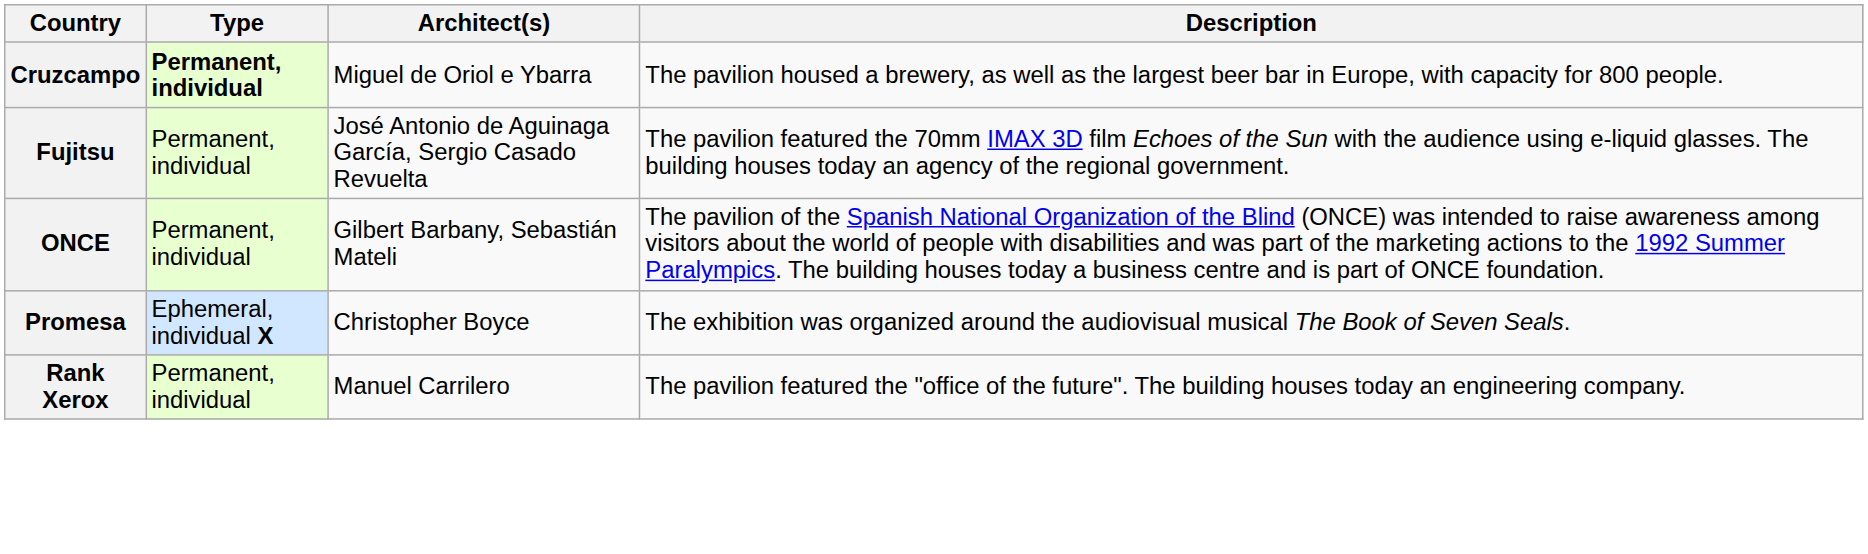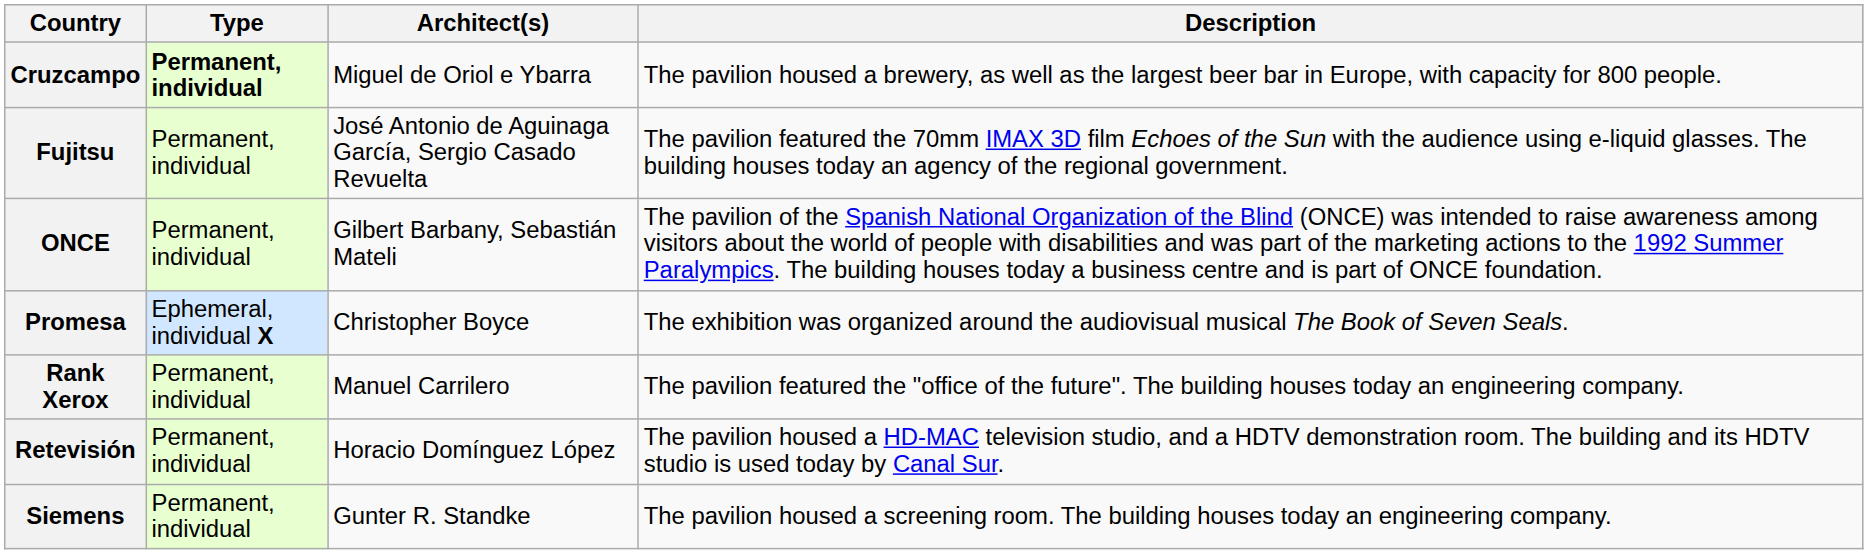 <table class="wikitable sortable plainrowheaders sticky-header">
 <tr style="background:#ececec;">
 <th>Country</th>
 <th>Type</th>
 <th>Architect(s)</th>
 <th class="unsortable">Description</th>
 </tr>
 <tr>
 <th scope="row">Cruzcampo</th>
 <td style="background:#E8FFD0;"><strong>Permanent, individual</strong></td>
 <td>Miguel de Oriol e Ybarra</td>
 <td>The pavilion housed a brewery, as well as the largest beer bar in Europe, with capacity for 800 people.</td>
 </tr>
 <tr>
 <th scope="row">Fujitsu</th>
 <td style="background:#E8FFD0;">Permanent, individual</td>
 <td>José Antonio de Aguinaga García, Sergio Casado Revuelta</td>
 <td>The pavilion featured the 70mm <a href='#'>IMAX 3D</a> film <em>Echoes of the Sun</em> with the audience using e-liquid glasses. The building houses today an agency of the regional government.</td>
 </tr>
 <tr>
 <th scope="row">ONCE</th>
 <td style="background:#E8FFD0;">Permanent, individual</td>
 <td>Gilbert Barbany, Sebastián Mateli</td>
 <td>The pavilion of the <a href='#'>Spanish National Organization of the Blind</a> (ONCE) was intended to raise awareness among visitors about the world of people with disabilities and was part of the marketing actions to the <a href='#'>1992 Summer Paralympics</a>. The building houses today a business centre and is part of ONCE foundation.</td>
 </tr>
 <tr>
 <th scope="row">Promesa</th>
 <td style="background:#D0E7FF;">Ephemeral, individual <strong>X</strong></td>
 <td>Christopher Boyce</td>
 <td>The exhibition was organized around the audiovisual musical <em>The Book of Seven Seals</em>.</td>
 </tr>
 <tr>
 <th scope="row">Rank Xerox</th>
 <td style="background:#E8FFD0;">Permanent, individual</td>
 <td>Manuel Carrilero</td>
 <td>The pavilion featured the "office of the future". The building houses today an engineering company.</td>
 </tr>
+<tr>
+<th scope="row">Retevisión</th>
+<td style="background:#E8FFD0;">Permanent, individual</td>
+<td>Horacio Domínguez López</td>
+<td>The pavilion housed a <a href='#'>HD-MAC</a> television studio, and a HDTV demonstration room. The building and its HDTV studio is used today by <a href='#'>Canal Sur</a>.</td>
+</tr>
+<tr>
+<th scope="row">Siemens</th>
+<td style="background:#E8FFD0;">Permanent, individual</td>
+<td>Gunter R. Standke</td>
+<td>The pavilion housed a screening room. The building houses today an engineering company.</td>
+</tr>
 </table>
